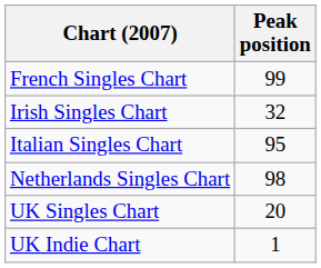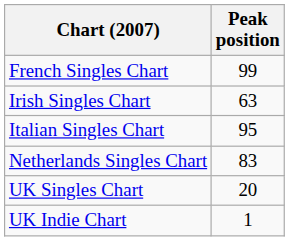 <table class="wikitable sortable">
 <tr>
 <th>Chart (2007)</th>
 <th>Peak<br>position</th>
 </tr>
 <tr>
 <td><a href='#'>French Singles Chart</a></td>
 <td align="center">99</td>
 </tr>
 <tr>
 <td><a href='#'>Irish Singles Chart</a></td>
-<td align="center">32</td>
+<td align="center">63</td>
 </tr>
 <tr>
 <td><a href='#'>Italian Singles Chart</a></td>
 <td align="center">95</td>
 </tr>
 <tr>
 <td><a href='#'>Netherlands Singles Chart</a></td>
-<td align="center">98</td>
+<td align="center">83</td>
 </tr>
 <tr>
 <td><a href='#'>UK Singles Chart</a></td>
 <td align="center">20</td>
 </tr>
 <tr>
 <td><a href='#'>UK Indie Chart</a></td>
 <td align="center">1</td>
 </tr>
 </table>
